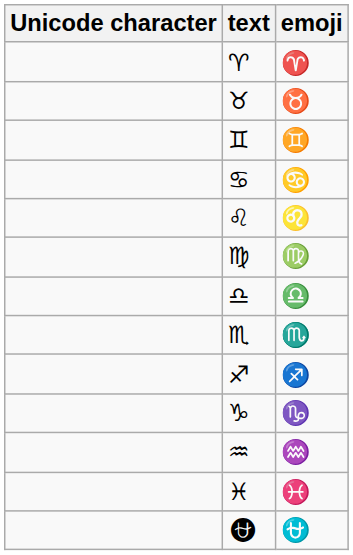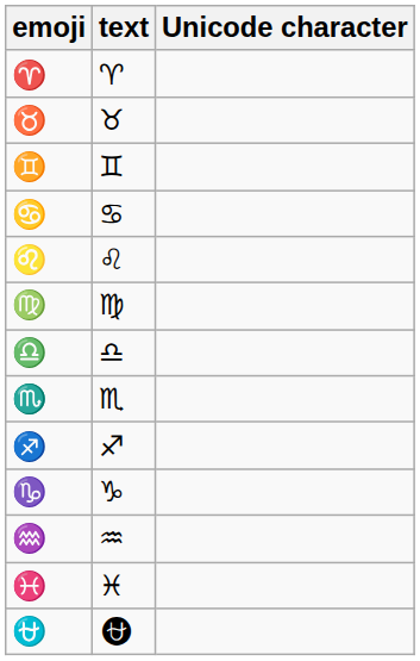 <table class=wikitable>
 <tr>
+<th>emoji</th>
+<th>text</th>
 <th>Unicode character</th>
-<th>text</th>
-<th>emoji</th>
 </tr>
 <tr>
+<td>♈️</td>
+<td>♈︎</td>
 <td></td>
-<td>♈︎</td>
-<td>♈️</td>
 </tr>
 <tr>
+<td>♉️</td>
+<td>♉︎</td>
 <td></td>
-<td>♉︎</td>
-<td>♉️</td>
 </tr>
 <tr>
+<td>♊️</td>
+<td>♊︎</td>
 <td></td>
-<td>♊︎</td>
-<td>♊️</td>
 </tr>
 <tr>
+<td>♋️</td>
+<td>♋︎</td>
 <td></td>
-<td>♋︎</td>
-<td>♋️</td>
 </tr>
 <tr>
+<td>♌️</td>
+<td>♌︎</td>
 <td></td>
-<td>♌︎</td>
-<td>♌️</td>
 </tr>
 <tr>
+<td>♍️</td>
+<td>♍︎</td>
 <td></td>
-<td>♍︎</td>
-<td>♍️</td>
 </tr>
 <tr>
+<td>♎️</td>
+<td>♎︎</td>
 <td></td>
-<td>♎︎</td>
-<td>♎️</td>
 </tr>
 <tr>
+<td>♏️</td>
+<td>♏︎</td>
 <td></td>
-<td>♏︎</td>
-<td>♏️</td>
 </tr>
 <tr>
+<td>♐️</td>
+<td>♐︎</td>
 <td></td>
-<td>♐︎</td>
-<td>♐️</td>
 </tr>
 <tr>
+<td>♑️</td>
+<td>♑︎</td>
 <td></td>
-<td>♑︎</td>
-<td>♑️</td>
 </tr>
 <tr>
+<td>♒️</td>
+<td>♒︎</td>
 <td></td>
-<td>♒︎</td>
-<td>♒️</td>
 </tr>
 <tr>
+<td>♓️</td>
+<td>♓︎</td>
 <td></td>
-<td>♓︎</td>
-<td>♓️</td>
 </tr>
 <tr>
+<td>⛎️</td>
+<td>⛎︎</td>
 <td></td>
-<td>⛎︎</td>
-<td>⛎️</td>
 </tr>
 </table>
